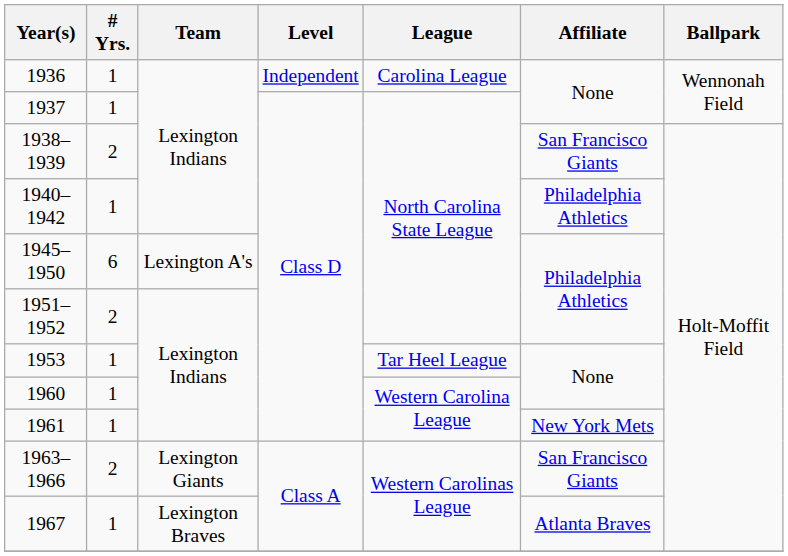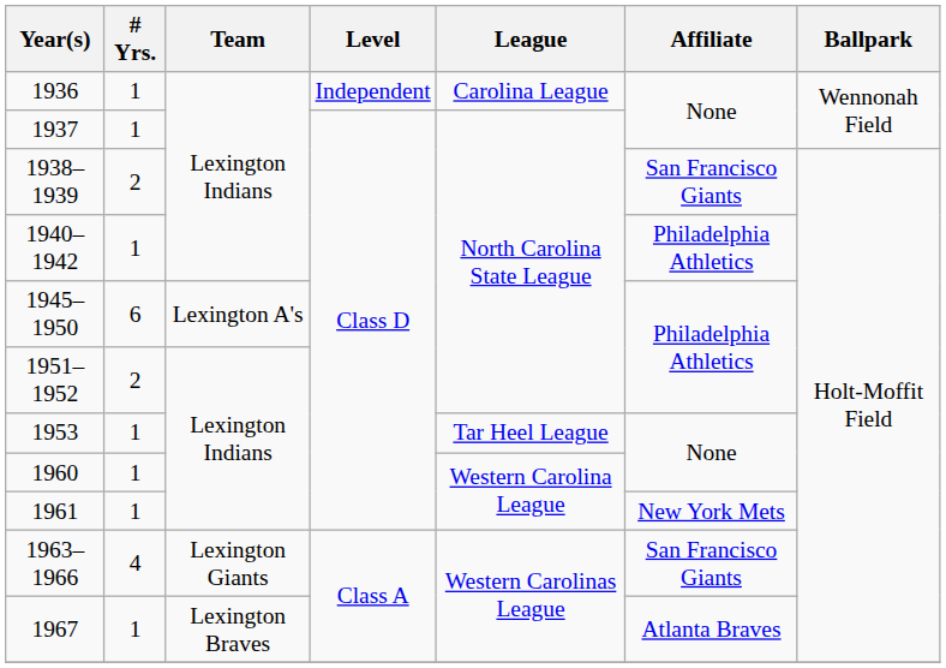 <table class="wikitable" style="text-align:center; font-size: 95%;">
 <tr>
 <th>Year(s)</th>
 <th># Yrs.</th>
 <th>Team</th>
 <th>Level</th>
 <th>League</th>
 <th>Affiliate</th>
 <th>Ballpark</th>
 </tr>
 <tr>
 <td>1936</td>
 <td>1</td>
 <td rowspan=4>Lexington Indians</td>
 <td><a href='#'>Independent</a></td>
 <td><a href='#'>Carolina League</a></td>
 <td rowspan=2>None</td>
 <td rowspan=2>Wennonah Field</td>
 </tr>
 <tr>
 <td>1937</td>
 <td>1</td>
 <td rowspan=8><a href='#'>Class D</a></td>
 <td rowspan=5><a href='#'>North Carolina State League</a></td>
 </tr>
 <tr>
 <td>1938–1939</td>
 <td>2</td>
 <td><a href='#'>San Francisco Giants</a></td>
 <td rowspan=9>Holt-Moffit Field</td>
 </tr>
 <tr>
 <td>1940–1942</td>
 <td>1</td>
 <td><a href='#'>Philadelphia Athletics</a></td>
 </tr>
 <tr>
 <td>1945–1950</td>
 <td>6</td>
 <td>Lexington A's</td>
 <td rowspan=2><a href='#'>Philadelphia Athletics</a></td>
 </tr>
 <tr>
 <td>1951–1952</td>
 <td>2</td>
 <td rowspan=4>Lexington Indians</td>
 </tr>
 <tr>
 <td>1953</td>
 <td>1</td>
 <td><a href='#'>Tar Heel League</a></td>
 <td rowspan=2>None</td>
 </tr>
 <tr>
 <td>1960</td>
 <td>1</td>
 <td rowspan=2><a href='#'>Western Carolina League</a></td>
 </tr>
 <tr>
 <td>1961</td>
 <td>1</td>
 <td><a href='#'>New York Mets</a></td>
 </tr>
 <tr>
 <td>1963–1966</td>
-<td>2</td>
+<td>4</td>
 <td>Lexington Giants</td>
 <td rowspan=2><a href='#'>Class A</a><br></td>
 <td rowspan=2><a href='#'>Western Carolinas League</a></td>
 <td><a href='#'>San Francisco Giants</a></td>
 </tr>
 <tr>
 <td>1967</td>
 <td>1</td>
 <td>Lexington Braves</td>
 <td><a href='#'>Atlanta Braves</a></td>
 </tr>
 <tr>
 </tr>
 </table>
